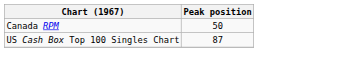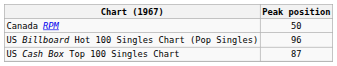 <table class="wikitable sortable">
 <tr>
 <th>Chart (1967)</th>
 <th align="center">Peak position</th>
 </tr>
 <tr>
 <td>Canada <em><a href='#'>RPM</a></em></td>
 <td align="center">50</td>
 </tr>
 <tr>
+<td>US <em>Billboard</em> Hot 100 Singles Chart (Pop Singles)</td>
+<td align="center">96</td>
+</tr>
+<tr>
 <td>US <em>Cash Box</em> Top 100 Singles Chart</td>
 <td align="center">87</td>
 </tr>
 <tr>
 </tr>
 </table>
